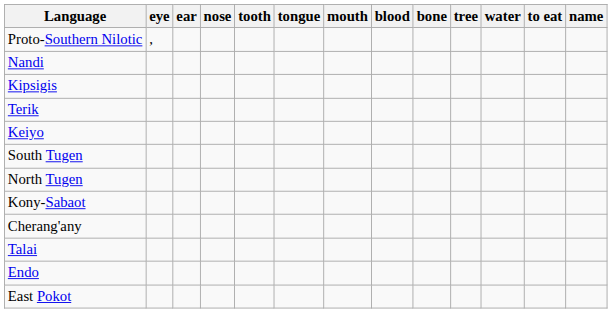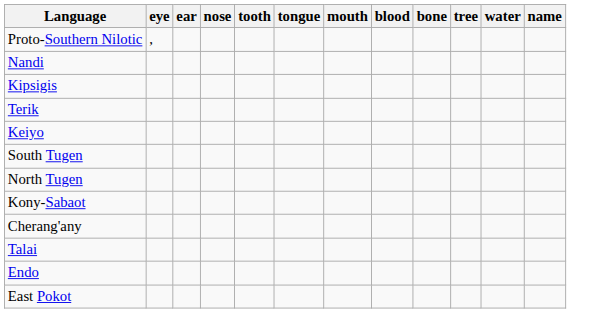 <table class="wikitable sortable">
 <tr>
 <th>Language</th>
 <th>eye</th>
 <th>ear</th>
 <th>nose</th>
 <th>tooth</th>
 <th>tongue</th>
 <th>mouth</th>
 <th>blood</th>
 <th>bone</th>
 <th>tree</th>
 <th>water</th>
-<th>to eat</th>
 <th>name</th>
 </tr>
 <tr>
 <td>Proto-<a href='#'>Southern Nilotic</a></td>
 <td>, </td>
 <td></td>
 <td></td>
 <td></td>
 <td></td>
 <td></td>
 <td></td>
 <td></td>
 <td></td>
 <td></td>
 <td></td>
-<td></td>
 </tr>
 <tr>
 <td><a href='#'>Nandi</a></td>
-<td></td>
 <td></td>
 <td></td>
 <td></td>
 <td></td>
 <td></td>
 <td></td>
 <td></td>
 <td></td>
 <td></td>
 <td></td>
 <td></td>
 </tr>
 <tr>
 <td><a href='#'>Kipsigis</a></td>
 <td></td>
 <td></td>
 <td></td>
 <td></td>
 <td></td>
 <td></td>
 <td></td>
 <td></td>
 <td></td>
 <td></td>
 <td></td>
-<td></td>
 </tr>
 <tr>
 <td><a href='#'>Terik</a></td>
-<td></td>
 <td></td>
 <td></td>
 <td></td>
 <td></td>
 <td></td>
 <td></td>
 <td></td>
 <td></td>
 <td></td>
 <td></td>
 <td></td>
 </tr>
 <tr>
 <td><a href='#'>Keiyo</a></td>
 <td></td>
 <td></td>
 <td></td>
 <td></td>
 <td></td>
 <td></td>
 <td></td>
 <td></td>
 <td></td>
 <td></td>
 <td></td>
-<td></td>
 </tr>
 <tr>
 <td>South <a href='#'>Tugen</a></td>
-<td></td>
 <td></td>
 <td></td>
 <td></td>
 <td></td>
 <td></td>
 <td></td>
 <td></td>
 <td></td>
 <td></td>
 <td></td>
 <td></td>
 </tr>
 <tr>
 <td>North <a href='#'>Tugen</a></td>
 <td></td>
 <td></td>
 <td></td>
 <td></td>
 <td></td>
 <td></td>
 <td></td>
 <td></td>
 <td></td>
 <td></td>
 <td></td>
-<td></td>
 </tr>
 <tr>
 <td>Kony-<a href='#'>Sabaot</a></td>
-<td></td>
 <td></td>
 <td></td>
 <td></td>
 <td></td>
 <td></td>
 <td></td>
 <td></td>
 <td></td>
 <td></td>
 <td></td>
 <td></td>
 </tr>
 <tr>
 <td>Cherang'any</td>
 <td></td>
 <td></td>
 <td></td>
 <td></td>
 <td></td>
 <td></td>
 <td></td>
 <td></td>
 <td></td>
 <td></td>
 <td></td>
-<td></td>
 </tr>
 <tr>
 <td><a href='#'>Talai</a></td>
-<td></td>
 <td></td>
 <td></td>
 <td></td>
 <td></td>
 <td></td>
 <td></td>
 <td></td>
 <td></td>
 <td></td>
 <td></td>
 <td></td>
 </tr>
 <tr>
 <td><a href='#'>Endo</a></td>
 <td></td>
 <td></td>
 <td></td>
 <td></td>
 <td></td>
 <td></td>
 <td></td>
 <td></td>
 <td></td>
 <td></td>
 <td></td>
-<td></td>
 </tr>
 <tr>
 <td>East <a href='#'>Pokot</a></td>
 <td></td>
 <td></td>
 <td></td>
 <td></td>
 <td></td>
 <td></td>
 <td></td>
 <td></td>
 <td></td>
 <td></td>
 <td></td>
-<td></td>
 </tr>
 </table>
